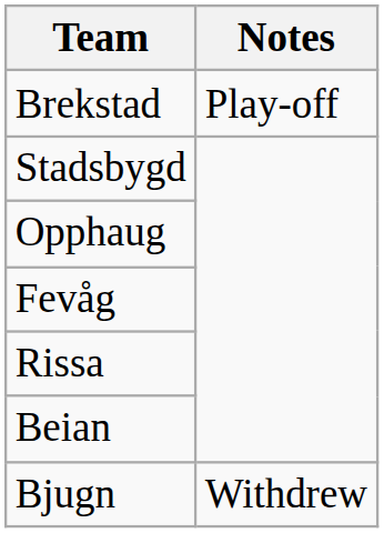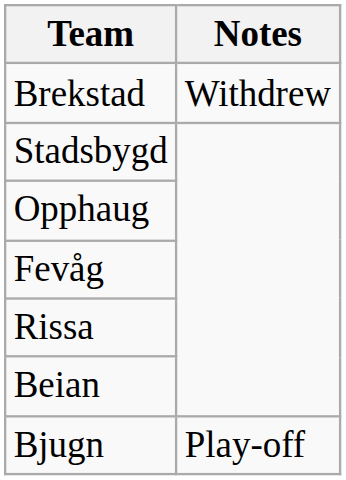 <table class="wikitable">
 <tr>
 <th>Team</th>
 <th>Notes</th>
 </tr>
 <tr>
 <td>Brekstad</td>
-<td>Play-off</td>
+<td>Withdrew</td>
 </tr>
 <tr>
 <td>Stadsbygd</td>
 </tr>
 <tr>
 <td>Opphaug</td>
 </tr>
 <tr>
 <td>Fevåg</td>
 </tr>
 <tr>
 <td>Rissa</td>
 </tr>
 <tr>
 <td>Beian</td>
 </tr>
 <tr>
 <td>Bjugn</td>
-<td>Withdrew</td>
+<td>Play-off</td>
 </tr>
 </table>
